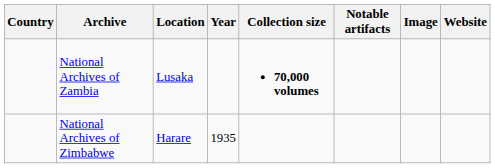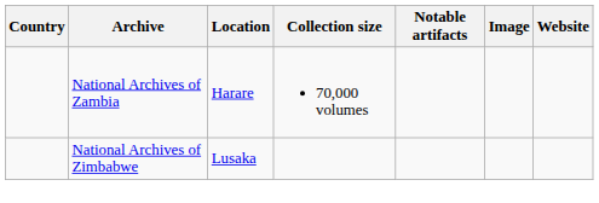 <table class="wikitable">
 <tr>
 <th>Country</th>
 <th>Archive</th>
 <th>Location</th>
-<th>Year</th>
 <th>Collection size</th>
 <th>Notable artifacts</th>
 <th>Image</th>
 <th>Website</th>
 </tr>
 <tr>
 <td></td>
 <td><a href='#'>National Archives of Zambia</a></td>
-<td><a href='#'>Lusaka</a></td>
-<td></td>
-<td><strong><br><ul><li>70,000 volumes</li></ul></strong></td>
+<td><a href='#'>Harare</a></td>
+<td><br><ul><li>70,000 volumes</li></ul></td>
 <td></td>
 <td></td>
 <td></td>
 </tr>
 <tr>
 <td></td>
 <td><a href='#'>National Archives of Zimbabwe</a></td>
-<td><a href='#'>Harare</a></td>
-<td>1935</td>
+<td><a href='#'>Lusaka</a></td>
 <td></td>
 <td></td>
 <td></td>
 <td></td>
 </tr>
 </table>
